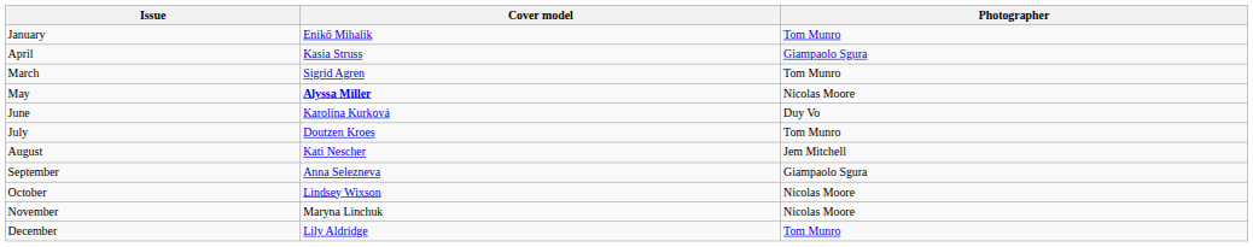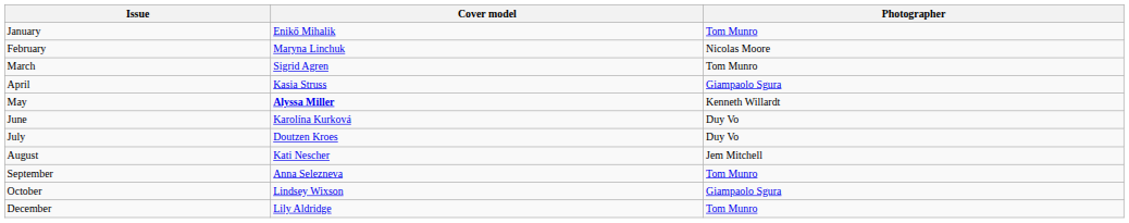 <table class="sortable wikitable"  style="font-size:95%; width:100%;">
 <tr>
 <th style="text-align:center;">Issue</th>
 <th style="text-align:center;">Cover model</th>
 <th style="text-align:center;">Photographer</th>
 </tr>
 <tr>
 <td>January</td>
 <td><a href='#'>Enikő Mihalik</a></td>
 <td><a href='#'>Tom Munro</a></td>
 </tr>
 <tr>
-<td>April</td>
-<td><a href='#'>Kasia Struss</a></td>
-<td><a href='#'>Giampaolo Sgura</a></td>
+<td>February</td>
+<td><a href='#'>Maryna Linchuk</a></td>
+<td>Nicolas Moore</td>
 </tr>
 <tr>
 <td>March</td>
 <td><a href='#'>Sigrid Agren</a></td>
 <td>Tom Munro</td>
 </tr>
 <tr>
+<td>April</td>
+<td><a href='#'>Kasia Struss</a></td>
+<td><a href='#'>Giampaolo Sgura</a></td>
+</tr>
+<tr>
 <td>May</td>
 <td><strong><a href='#'>Alyssa Miller</a></strong></td>
-<td>Nicolas Moore</td>
+<td>Kenneth Willardt</td>
 </tr>
 <tr>
 <td>June</td>
 <td><a href='#'>Karolína Kurková</a></td>
 <td>Duy Vo</td>
 </tr>
 <tr>
 <td>July</td>
 <td><a href='#'>Doutzen Kroes</a></td>
-<td>Tom Munro</td>
+<td>Duy Vo</td>
 </tr>
 <tr>
 <td>August</td>
 <td><a href='#'>Kati Nescher</a></td>
 <td>Jem Mitchell</td>
 </tr>
 <tr>
 <td>September</td>
 <td><a href='#'>Anna Selezneva</a></td>
-<td>Giampaolo Sgura</td>
+<td><a href='#'>Tom Munro</a></td>
 </tr>
 <tr>
 <td>October</td>
 <td><a href='#'>Lindsey Wixson</a></td>
-<td>Nicolas Moore</td>
-</tr>
-<tr>
-<td>November</td>
-<td>Maryna Linchuk</td>
-<td>Nicolas Moore</td>
+<td><a href='#'>Giampaolo Sgura</a></td>
 </tr>
 <tr>
 <td>December</td>
 <td><a href='#'>Lily Aldridge</a></td>
 <td><a href='#'>Tom Munro</a></td>
 </tr>
 </table>
